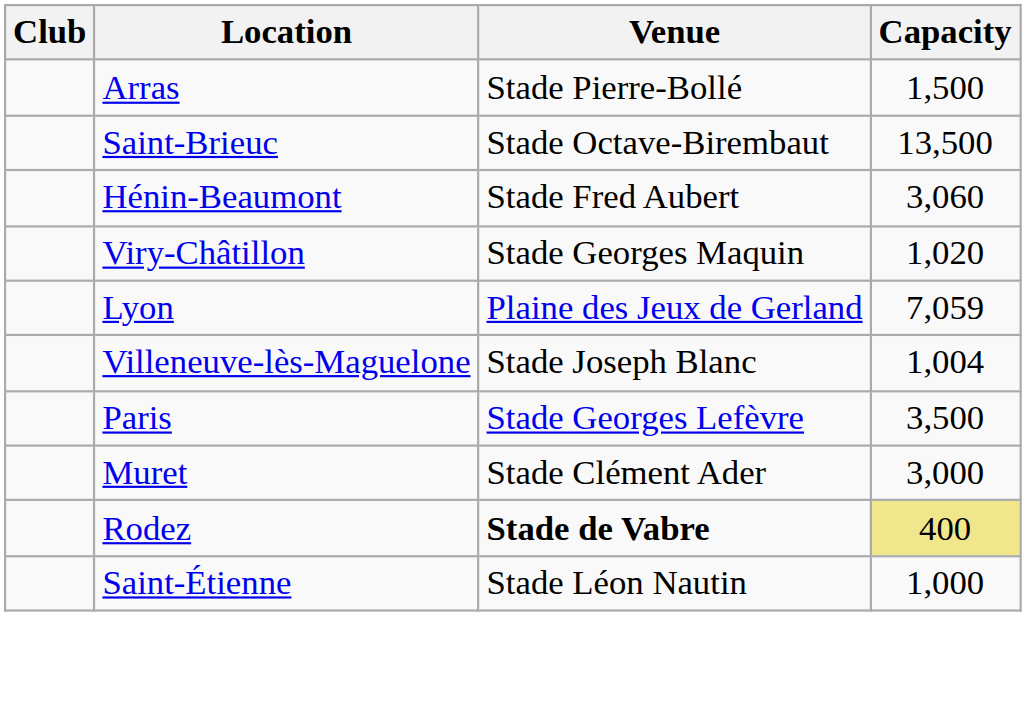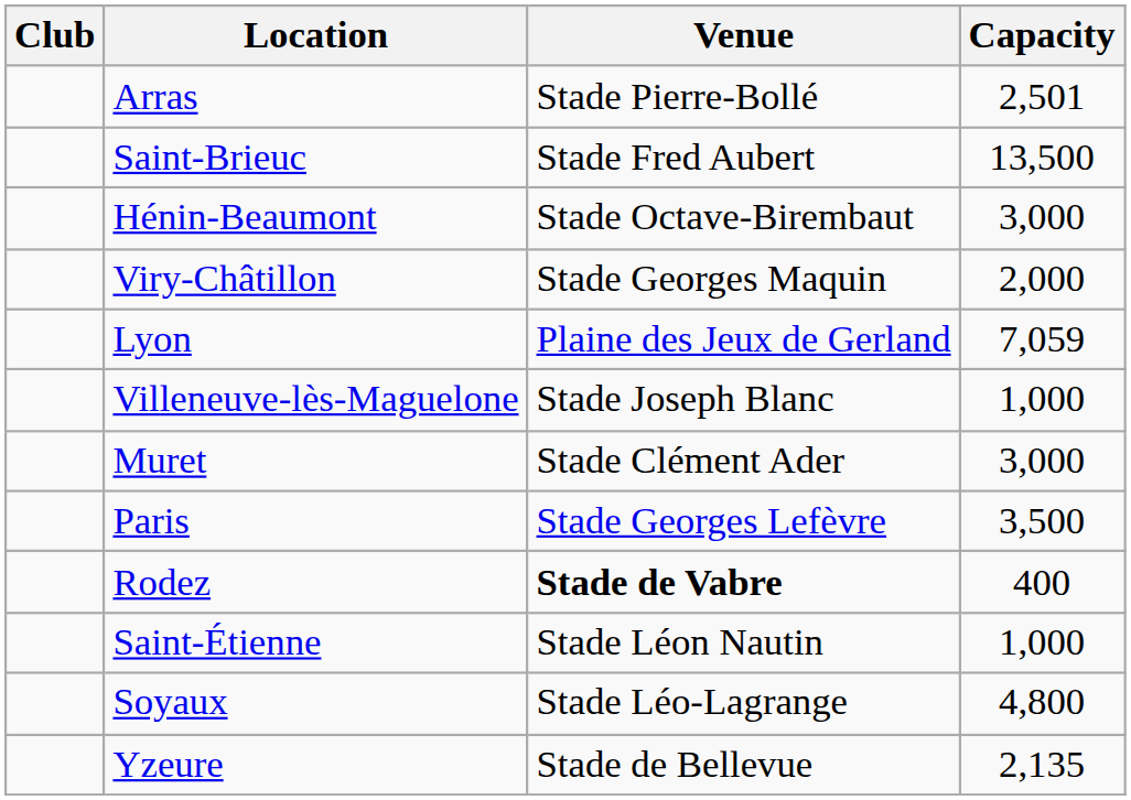 <table class="wikitable sortable">
 <tr>
 <th>Club</th>
 <th>Location</th>
 <th>Venue</th>
 <th>Capacity</th>
 </tr>
 <tr>
 <td></td>
 <td><a href='#'>Arras</a></td>
 <td>Stade Pierre-Bollé</td>
-<td align="center">1,500</td>
+<td align="center">2,501</td>
 </tr>
 <tr>
 <td></td>
 <td><a href='#'>Saint-Brieuc</a></td>
-<td>Stade Octave-Birembaut</td>
+<td>Stade Fred Aubert</td>
 <td align="center">13,500</td>
 </tr>
 <tr>
 <td></td>
 <td><a href='#'>Hénin-Beaumont</a></td>
-<td>Stade Fred Aubert</td>
-<td align="center">3,060</td>
+<td>Stade Octave-Birembaut</td>
+<td align="center">3,000</td>
 </tr>
 <tr>
 <td></td>
 <td><a href='#'>Viry-Châtillon</a></td>
 <td>Stade Georges Maquin</td>
-<td align="center">1,020</td>
+<td align="center">2,000</td>
 </tr>
 <tr>
 <td></td>
 <td><a href='#'>Lyon</a></td>
 <td><a href='#'>Plaine des Jeux de Gerland</a></td>
 <td align="center">7,059</td>
 </tr>
 <tr>
 <td></td>
 <td><a href='#'>Villeneuve-lès-Maguelone</a></td>
 <td>Stade Joseph Blanc</td>
-<td align="center">1,004</td>
+<td align="center">1,000</td>
+</tr>
+<tr>
+<td></td>
+<td><a href='#'>Muret</a></td>
+<td>Stade Clément Ader</td>
+<td align="center">3,000</td>
 </tr>
 <tr>
 <td></td>
 <td><a href='#'>Paris</a></td>
 <td><a href='#'>Stade Georges Lefèvre</a></td>
 <td align="center">3,500</td>
 </tr>
 <tr>
 <td></td>
-<td><a href='#'>Muret</a></td>
-<td>Stade Clément Ader</td>
-<td align="center">3,000</td>
-</tr>
-<tr>
-<td></td>
 <td><a href='#'>Rodez</a></td>
 <td><strong>Stade de Vabre</strong></td>
-<td align="center" style="background: khaki;">400</td>
+<td align="center">400</td>
 </tr>
 <tr>
 <td></td>
 <td><a href='#'>Saint-Étienne</a></td>
 <td>Stade Léon Nautin</td>
 <td align="center">1,000</td>
 </tr>
+<tr>
+<td></td>
+<td><a href='#'>Soyaux</a></td>
+<td>Stade Léo-Lagrange</td>
+<td align="center">4,800</td>
+</tr>
+<tr>
+<td></td>
+<td><a href='#'>Yzeure</a></td>
+<td>Stade de Bellevue</td>
+<td align="center">2,135</td>
+</tr>
 </table>
